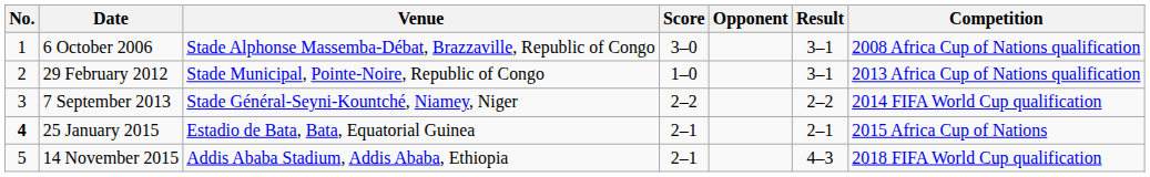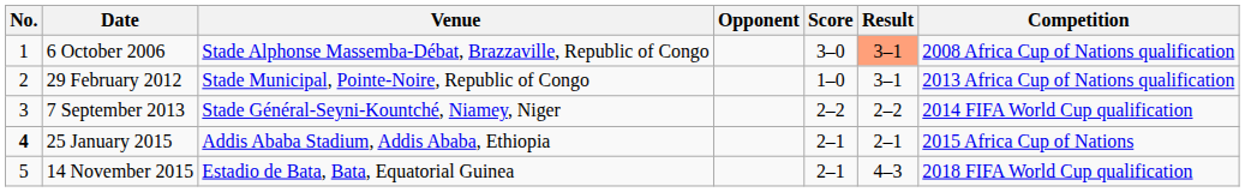 <table class="wikitable sortable">
 <tr>
 <th scope="col">No.</th>
 <th scope="col">Date</th>
 <th scope="col">Venue</th>
+<th scope="col">Opponent</th>
 <th scope="col">Score</th>
-<th scope="col">Opponent</th>
 <th scope="col">Result</th>
 <th scope="col">Competition</th>
 </tr>
 <tr>
 <td align="center">1</td>
 <td>6 October 2006</td>
 <td><a href='#'>Stade Alphonse Massemba-Débat</a>, <a href='#'>Brazzaville</a>, Republic of Congo</td>
+<td></td>
 <td align="center">3–0</td>
-<td></td>
-<td align="center">3–1</td>
+<td align="center" style="background: lightsalmon;">3–1</td>
 <td><a href='#'>2008 Africa Cup of Nations qualification</a></td>
 </tr>
 <tr>
 <td align="center">2</td>
 <td>29 February 2012</td>
 <td><a href='#'>Stade Municipal</a>, <a href='#'>Pointe-Noire</a>, Republic of Congo</td>
+<td></td>
 <td align="center">1–0</td>
-<td></td>
 <td align="center">3–1</td>
 <td><a href='#'>2013 Africa Cup of Nations qualification</a></td>
 </tr>
 <tr>
 <td align="center">3</td>
 <td>7 September 2013</td>
 <td><a href='#'>Stade Général-Seyni-Kountché</a>, <a href='#'>Niamey</a>, Niger</td>
+<td></td>
 <td align="center">2–2</td>
-<td></td>
 <td align="center">2–2</td>
 <td><a href='#'>2014 FIFA World Cup qualification</a></td>
 </tr>
 <tr>
 <td align="center"><strong>4</strong></td>
 <td>25 January 2015</td>
-<td><a href='#'>Estadio de Bata</a>, <a href='#'>Bata</a>, Equatorial Guinea</td>
+<td><a href='#'>Addis Ababa Stadium</a>, <a href='#'>Addis Ababa</a>, Ethiopia</td>
+<td></td>
 <td align="center">2–1</td>
-<td></td>
 <td align="center">2–1</td>
 <td><a href='#'>2015 Africa Cup of Nations</a></td>
 </tr>
 <tr>
 <td align="center">5</td>
 <td>14 November 2015</td>
-<td><a href='#'>Addis Ababa Stadium</a>, <a href='#'>Addis Ababa</a>, Ethiopia</td>
+<td><a href='#'>Estadio de Bata</a>, <a href='#'>Bata</a>, Equatorial Guinea</td>
+<td></td>
 <td align="center">2–1</td>
-<td></td>
 <td align="center">4–3</td>
 <td><a href='#'>2018 FIFA World Cup qualification</a></td>
 </tr>
 </table>
